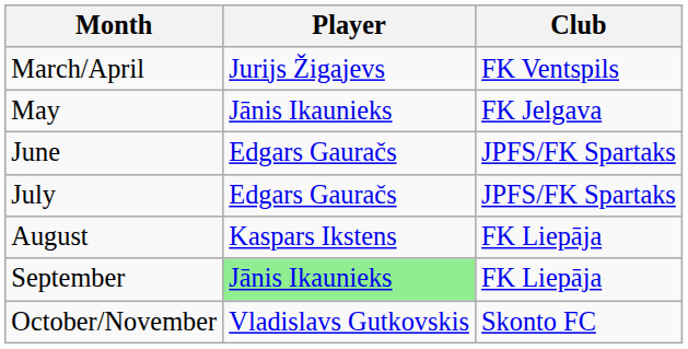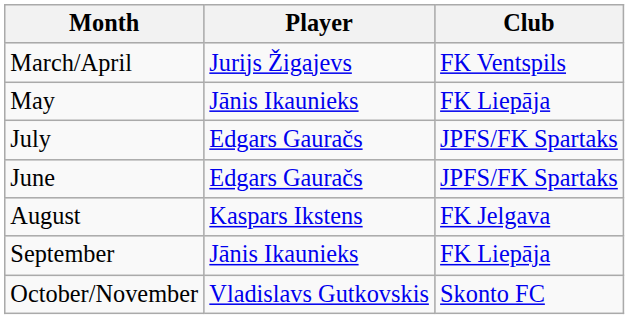 <table class="wikitable">
 <tr>
 <th>Month</th>
 <th>Player</th>
 <th>Club</th>
 </tr>
 <tr>
 <td>March/April</td>
 <td> <a href='#'>Jurijs Žigajevs</a></td>
 <td><a href='#'>FK Ventspils</a></td>
 </tr>
 <tr>
 <td>May</td>
 <td> <a href='#'>Jānis Ikaunieks</a></td>
-<td><a href='#'>FK Jelgava</a></td>
+<td><a href='#'>FK Liepāja</a></td>
+</tr>
+<tr>
+<td>July</td>
+<td> <a href='#'>Edgars Gauračs</a></td>
+<td><a href='#'>JPFS/FK Spartaks</a></td>
 </tr>
 <tr>
 <td>June</td>
 <td> <a href='#'>Edgars Gauračs</a></td>
 <td><a href='#'>JPFS/FK Spartaks</a></td>
 </tr>
 <tr>
-<td>July</td>
-<td> <a href='#'>Edgars Gauračs</a></td>
-<td><a href='#'>JPFS/FK Spartaks</a></td>
-</tr>
-<tr>
 <td>August</td>
 <td> <a href='#'>Kaspars Ikstens</a></td>
-<td><a href='#'>FK Liepāja</a></td>
+<td><a href='#'>FK Jelgava</a></td>
 </tr>
 <tr>
 <td>September</td>
-<td style="background: lightgreen;"> <a href='#'>Jānis Ikaunieks</a></td>
+<td> <a href='#'>Jānis Ikaunieks</a></td>
 <td><a href='#'>FK Liepāja</a></td>
 </tr>
 <tr>
 <td>October/November</td>
 <td> <a href='#'>Vladislavs Gutkovskis</a></td>
 <td><a href='#'>Skonto FC</a></td>
 </tr>
 </table>
